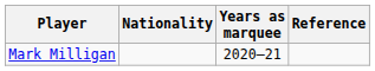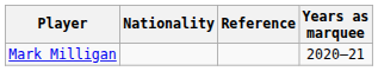 <table class="wikitable" style="text-align:center">
 <tr>
 <th>Player</th>
 <th>Nationality</th>
+<th>Reference</th>
 <th>Years as <br>marquee</th>
-<th>Reference</th>
 </tr>
 <tr>
 <td><a href='#'>Mark Milligan</a></td>
 <td></td>
+<td></td>
 <td>2020–21</td>
-<td></td>
 </tr>
 </table>
